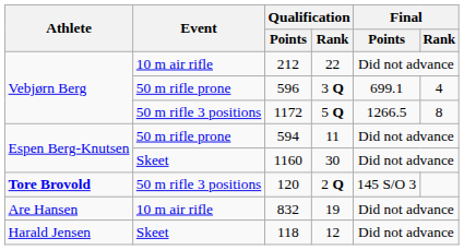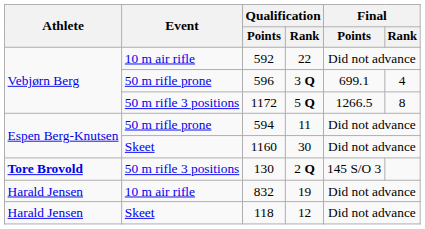 <table class="wikitable" style="font-size:90%">
 <tr>
 <th rowspan="2">Athlete</th>
 <th rowspan="2">Event</th>
 <th colspan=2>Qualification</th>
 <th colspan=2>Final</th>
 </tr>
 <tr style="font-size:95%">
 <th>Points</th>
 <th>Rank</th>
 <th>Points</th>
 <th>Rank</th>
 </tr>
 <tr align=center>
 <td align=left rowspan=3><a href='#'>Vebjørn Berg</a></td>
 <td align=left><a href='#'>10 m air rifle</a></td>
-<td>212</td>
+<td>592</td>
 <td>22</td>
 <td colspan=2>Did not advance</td>
 </tr>
 <tr align=center>
 <td align=left><a href='#'>50 m rifle prone</a></td>
 <td>596</td>
 <td>3 <strong>Q</strong></td>
 <td>699.1</td>
 <td>4</td>
 </tr>
 <tr align=center>
 <td align=left><a href='#'>50 m rifle 3 positions</a></td>
 <td>1172</td>
 <td>5 <strong>Q</strong></td>
 <td>1266.5</td>
 <td>8</td>
 </tr>
 <tr align=center>
 <td align=left rowspan=2><a href='#'>Espen Berg-Knutsen</a></td>
 <td align=left><a href='#'>50 m rifle prone</a></td>
 <td>594</td>
 <td>11</td>
 <td colspan=2>Did not advance</td>
 </tr>
 <tr align=center>
 <td align=left><a href='#'>Skeet</a></td>
 <td>1160</td>
 <td>30</td>
 <td colspan=2>Did not advance</td>
 </tr>
 <tr align=center>
 <td align=left><strong><a href='#'>Tore Brovold</a></strong></td>
 <td align=left><a href='#'>50 m rifle 3 positions</a></td>
-<td>120</td>
+<td>130</td>
 <td>2 <strong>Q</strong></td>
 <td>145 S/O 3</td>
 <td></td>
 </tr>
 <tr align=center>
-<td align=left><a href='#'>Are Hansen</a></td>
+<td align=left><a href='#'>Harald Jensen</a></td>
 <td align=left><a href='#'>10 m air rifle</a></td>
 <td>832</td>
 <td>19</td>
 <td colspan=2>Did not advance</td>
 </tr>
 <tr align=center>
 <td align=left><a href='#'>Harald Jensen</a></td>
 <td align=left><a href='#'>Skeet</a></td>
 <td>118</td>
 <td>12</td>
 <td colspan=2>Did not advance</td>
 </tr>
 </table>
